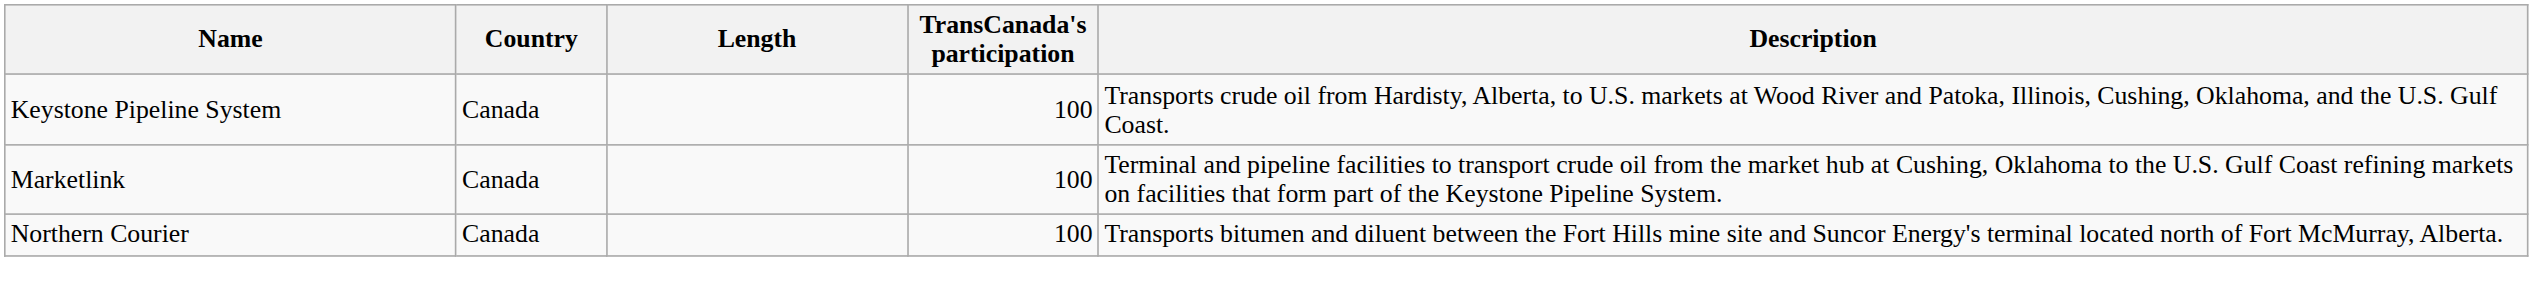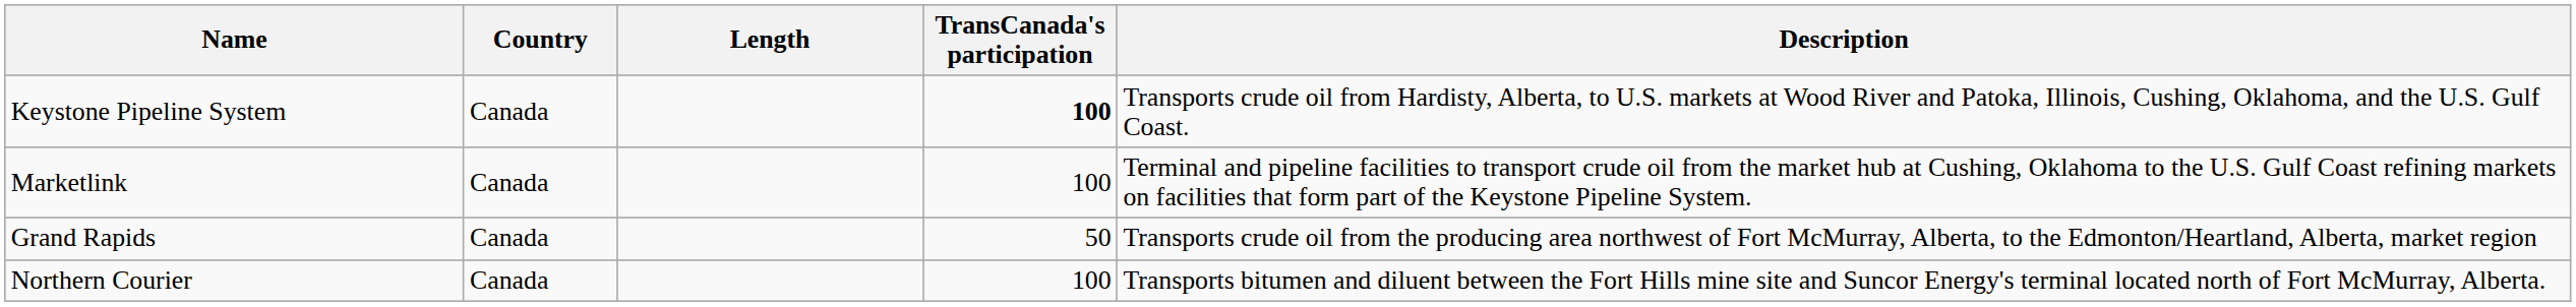 <table class="wikitable sortable" style="text-align:left;">
 <tr>
 <th width="15%">Name</th>
 <th width="5%">Country</th>
 <th width="10%">Length</th>
 <th width="2.5%">TransCanada's participation</th>
 <th width="47.5%">Description</th>
 </tr>
 <tr>
 <td>Keystone Pipeline System</td>
 <td>Canada</td>
 <td align="right"></td>
-<td align="right">100</td>
+<td align="right"><strong>100</strong></td>
 <td>Transports crude oil from Hardisty, Alberta, to U.S. markets at Wood River and Patoka, Illinois, Cushing, Oklahoma, and the U.S. Gulf Coast.</td>
 </tr>
 <tr>
 <td>Marketlink</td>
 <td>Canada</td>
 <td align="right"></td>
 <td align="right">100</td>
 <td>Terminal and pipeline facilities to transport crude oil from the market hub at Cushing, Oklahoma to the U.S. Gulf Coast refining markets on facilities that form part of the Keystone Pipeline System.</td>
 </tr>
 <tr>
+<td>Grand Rapids</td>
+<td>Canada</td>
+<td align="right"></td>
+<td align="right">50</td>
+<td>Transports crude oil from the producing area northwest of Fort McMurray, Alberta, to the Edmonton/Heartland, Alberta, market region</td>
+</tr>
+<tr>
 <td>Northern Courier</td>
 <td>Canada</td>
 <td align="right"></td>
 <td align="right">100</td>
 <td>Transports bitumen and diluent between the Fort Hills mine site and Suncor Energy's terminal located north of Fort McMurray, Alberta.</td>
 </tr>
 </table>
